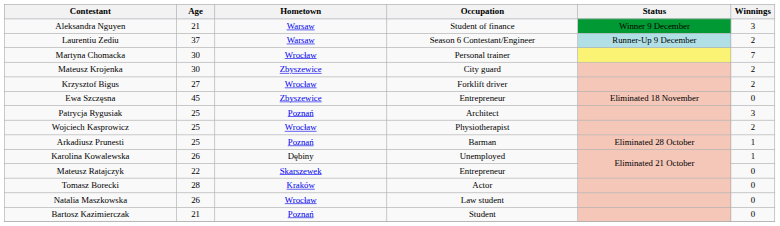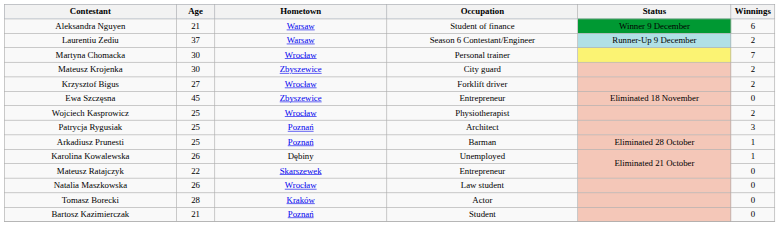 <table class="wikitable sortable" style="text-align:center; font-size:90%; border-collapse:collapse; width:100%;">
 <tr style="background:#C1D8FF;">
 <th style="width:18%;">Contestant</th>
 <th style="width:4%;">Age</th>
 <th style="width:18%;">Hometown</th>
 <th style="width:20%;">Occupation</th>
 <th style="width:16%;">Status</th>
 <th style="width:2%;">Winnings</th>
 </tr>
 <tr>
 <td>Aleksandra Nguyen</td>
 <td>21</td>
 <td><a href='#'>Warsaw</a></td>
 <td>Student of finance</td>
 <td style="background:#093;"><span>Winner 9 December</span></td>
-<td>3</td>
+<td>6</td>
 </tr>
 <tr>
 <td>Laurentiu Zediu</td>
 <td>37</td>
 <td><a href='#'>Warsaw</a></td>
 <td>Season 6 Contestant/Engineer</td>
 <td style="background:#B0E0E6;">Runner-Up 9 December</td>
 <td>2</td>
 </tr>
 <tr>
 <td>Martyna Chomacka</td>
 <td>30</td>
 <td><a href='#'>Wrocław</a></td>
 <td>Personal trainer</td>
 <td style="background:#fbf373; text-align:center;" rowspan="1"></td>
 <td>7</td>
 </tr>
 <tr>
 <td>Mateusz Krojenka</td>
 <td>30</td>
 <td><a href='#'>Zbyszewice</a></td>
 <td>City guard</td>
 <td style="background:#f4c7b8; text-align:center;" rowspan="1"></td>
 <td>2</td>
 </tr>
 <tr>
 <td>Krzysztof Bigus</td>
 <td>27</td>
 <td><a href='#'>Wrocław</a></td>
 <td>Forklift driver</td>
 <td style="background:#f4c7b8; text-align:center;" rowspan="1"></td>
 <td>2</td>
 </tr>
 <tr>
 <td>Ewa Szczęsna</td>
 <td>45</td>
 <td><a href='#'>Zbyszewice</a></td>
 <td>Entrepreneur</td>
 <td style="background:#f4c7b8; text-align:center;" rowspan="1">Eliminated 18 November</td>
 <td>0</td>
 </tr>
 <tr>
+<td>Wojciech Kasprowicz</td>
+<td>25</td>
+<td><a href='#'>Wrocław</a></td>
+<td>Physiotherapist</td>
+<td style="background:#f4c7b8; text-align:center;" rowspan="1"></td>
+<td>2</td>
+</tr>
+<tr>
 <td>Patrycja Rygusiak</td>
 <td>25</td>
 <td><a href='#'>Poznań</a></td>
 <td>Architect</td>
 <td style="background:#f4c7b8; text-align:center;" rowspan="1"></td>
 <td>3</td>
-</tr>
-<tr>
-<td>Wojciech Kasprowicz</td>
-<td>25</td>
-<td><a href='#'>Wrocław</a></td>
-<td>Physiotherapist</td>
-<td style="background:#f4c7b8; text-align:center;" rowspan="1"></td>
-<td>2</td>
 </tr>
 <tr>
 <td>Arkadiusz Prunesti</td>
 <td>25</td>
 <td><a href='#'>Poznań</a></td>
 <td>Barman</td>
 <td style="background:#f4c7b8; text-align:center;" rowspan="1">Eliminated 28 October</td>
 <td>1</td>
 </tr>
 <tr>
 <td>Karolina Kowalewska</td>
 <td>26</td>
 <td>Dębiny</td>
 <td>Unemployed</td>
 <td style="background:#f4c7b8; text-align:center;" rowspan="2">Eliminated 21 October</td>
 <td>1</td>
 </tr>
 <tr>
 <td>Mateusz Ratajczyk</td>
 <td>22</td>
 <td><a href='#'>Skarszewek</a></td>
 <td>Entrepreneur</td>
 <td>0</td>
 </tr>
 <tr>
+<td>Natalia Maszkowska</td>
+<td>26</td>
+<td><a href='#'>Wrocław</a></td>
+<td>Law student</td>
+<td style="background:#f4c7b8; text-align:center;" rowspan="1"></td>
+<td>0</td>
+</tr>
+<tr>
 <td>Tomasz Borecki</td>
 <td>28</td>
 <td><a href='#'>Kraków</a></td>
 <td>Actor</td>
-<td style="background:#f4c7b8; text-align:center;" rowspan="1"></td>
-<td>0</td>
-</tr>
-<tr>
-<td>Natalia Maszkowska</td>
-<td>26</td>
-<td><a href='#'>Wrocław</a></td>
-<td>Law student</td>
 <td style="background:#f4c7b8; text-align:center;" rowspan="1"></td>
 <td>0</td>
 </tr>
 <tr>
 <td>Bartosz Kazimierczak</td>
 <td>21</td>
 <td><a href='#'>Poznań</a></td>
 <td>Student</td>
 <td style="background:#f4c7b8; text-align:center;" rowspan="1"></td>
 <td>0</td>
 </tr>
 <tr>
 </tr>
 </table>
